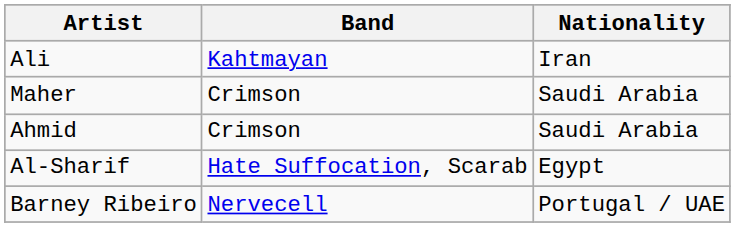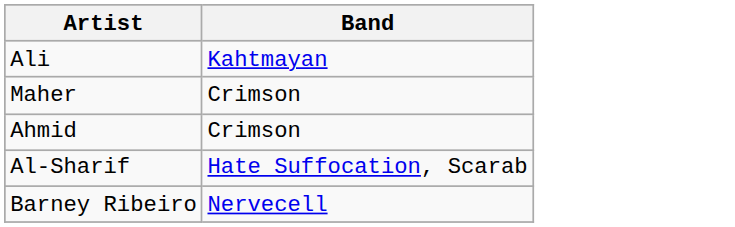 <table class="wikitable">
 <tr>
 <th>Artist</th>
 <th>Band</th>
-<th>Nationality</th>
 </tr>
 <tr>
 <td>Ali</td>
 <td><a href='#'>Kahtmayan</a></td>
-<td>Iran</td>
 </tr>
 <tr>
 <td>Maher</td>
 <td>Crimson</td>
-<td>Saudi Arabia</td>
 </tr>
 <tr>
 <td>Ahmid</td>
 <td>Crimson</td>
-<td>Saudi Arabia</td>
 </tr>
 <tr>
 <td>Al-Sharif</td>
 <td><a href='#'>Hate Suffocation</a>, Scarab</td>
-<td>Egypt</td>
 </tr>
 <tr>
 <td>Barney Ribeiro</td>
 <td><a href='#'>Nervecell</a></td>
-<td>Portugal / UAE</td>
 </tr>
 </table>
